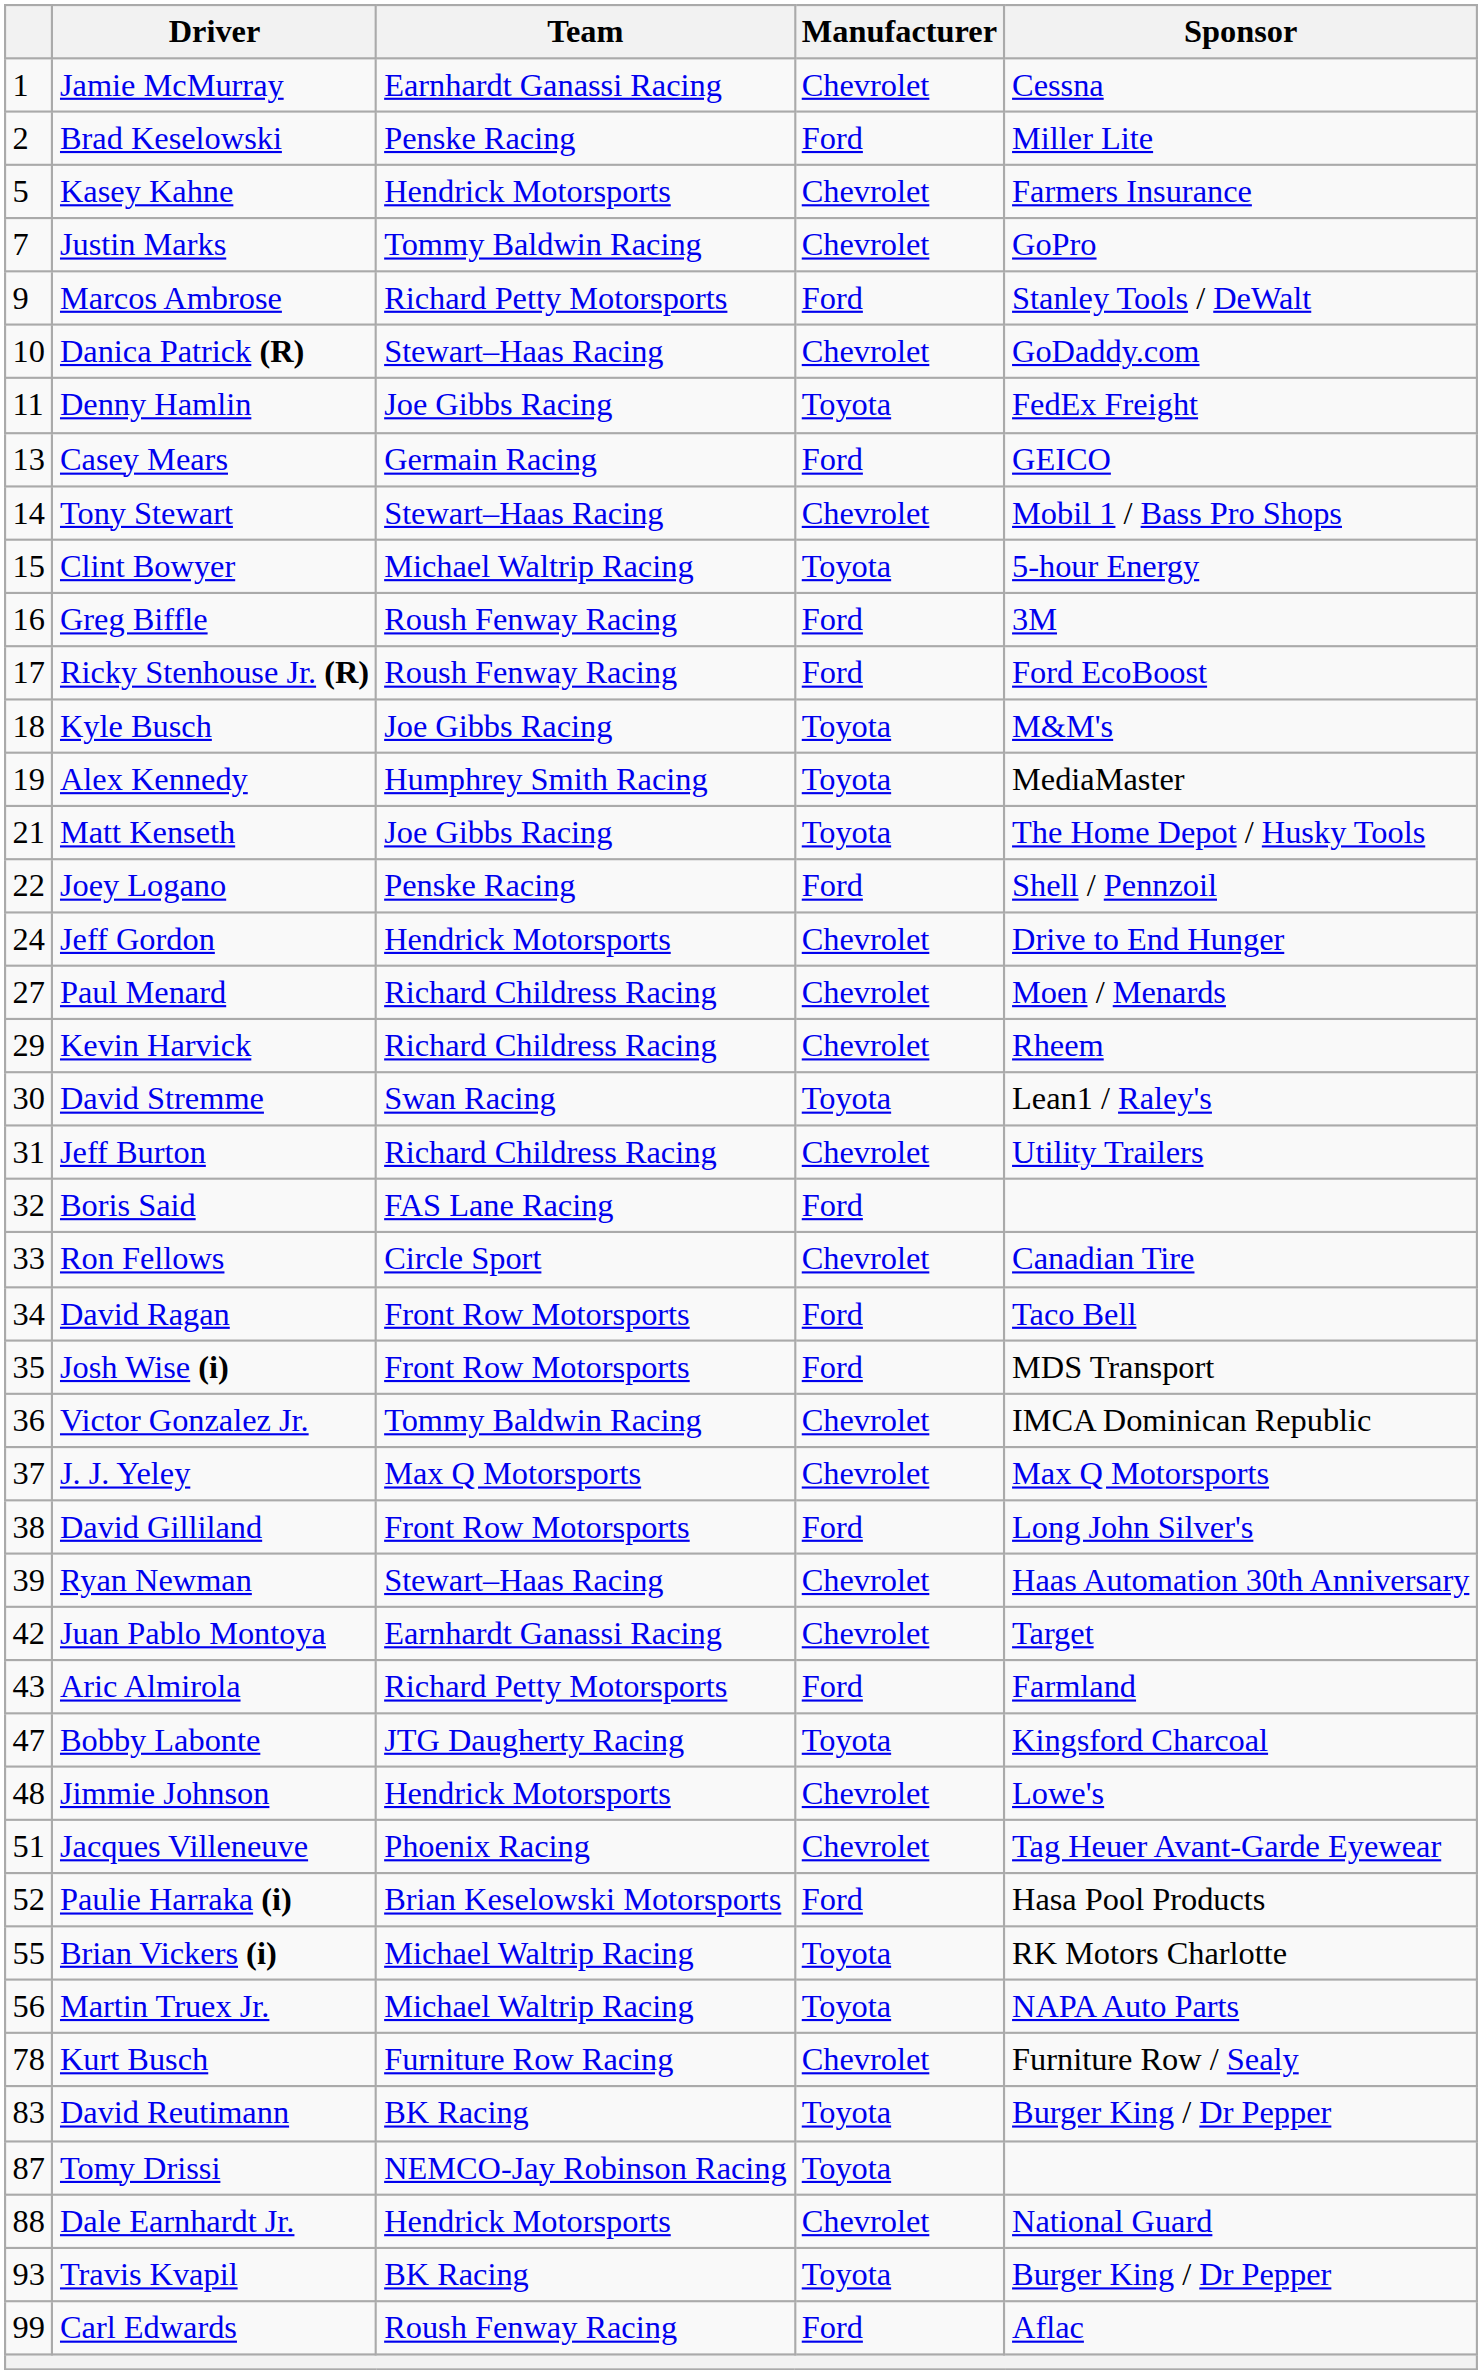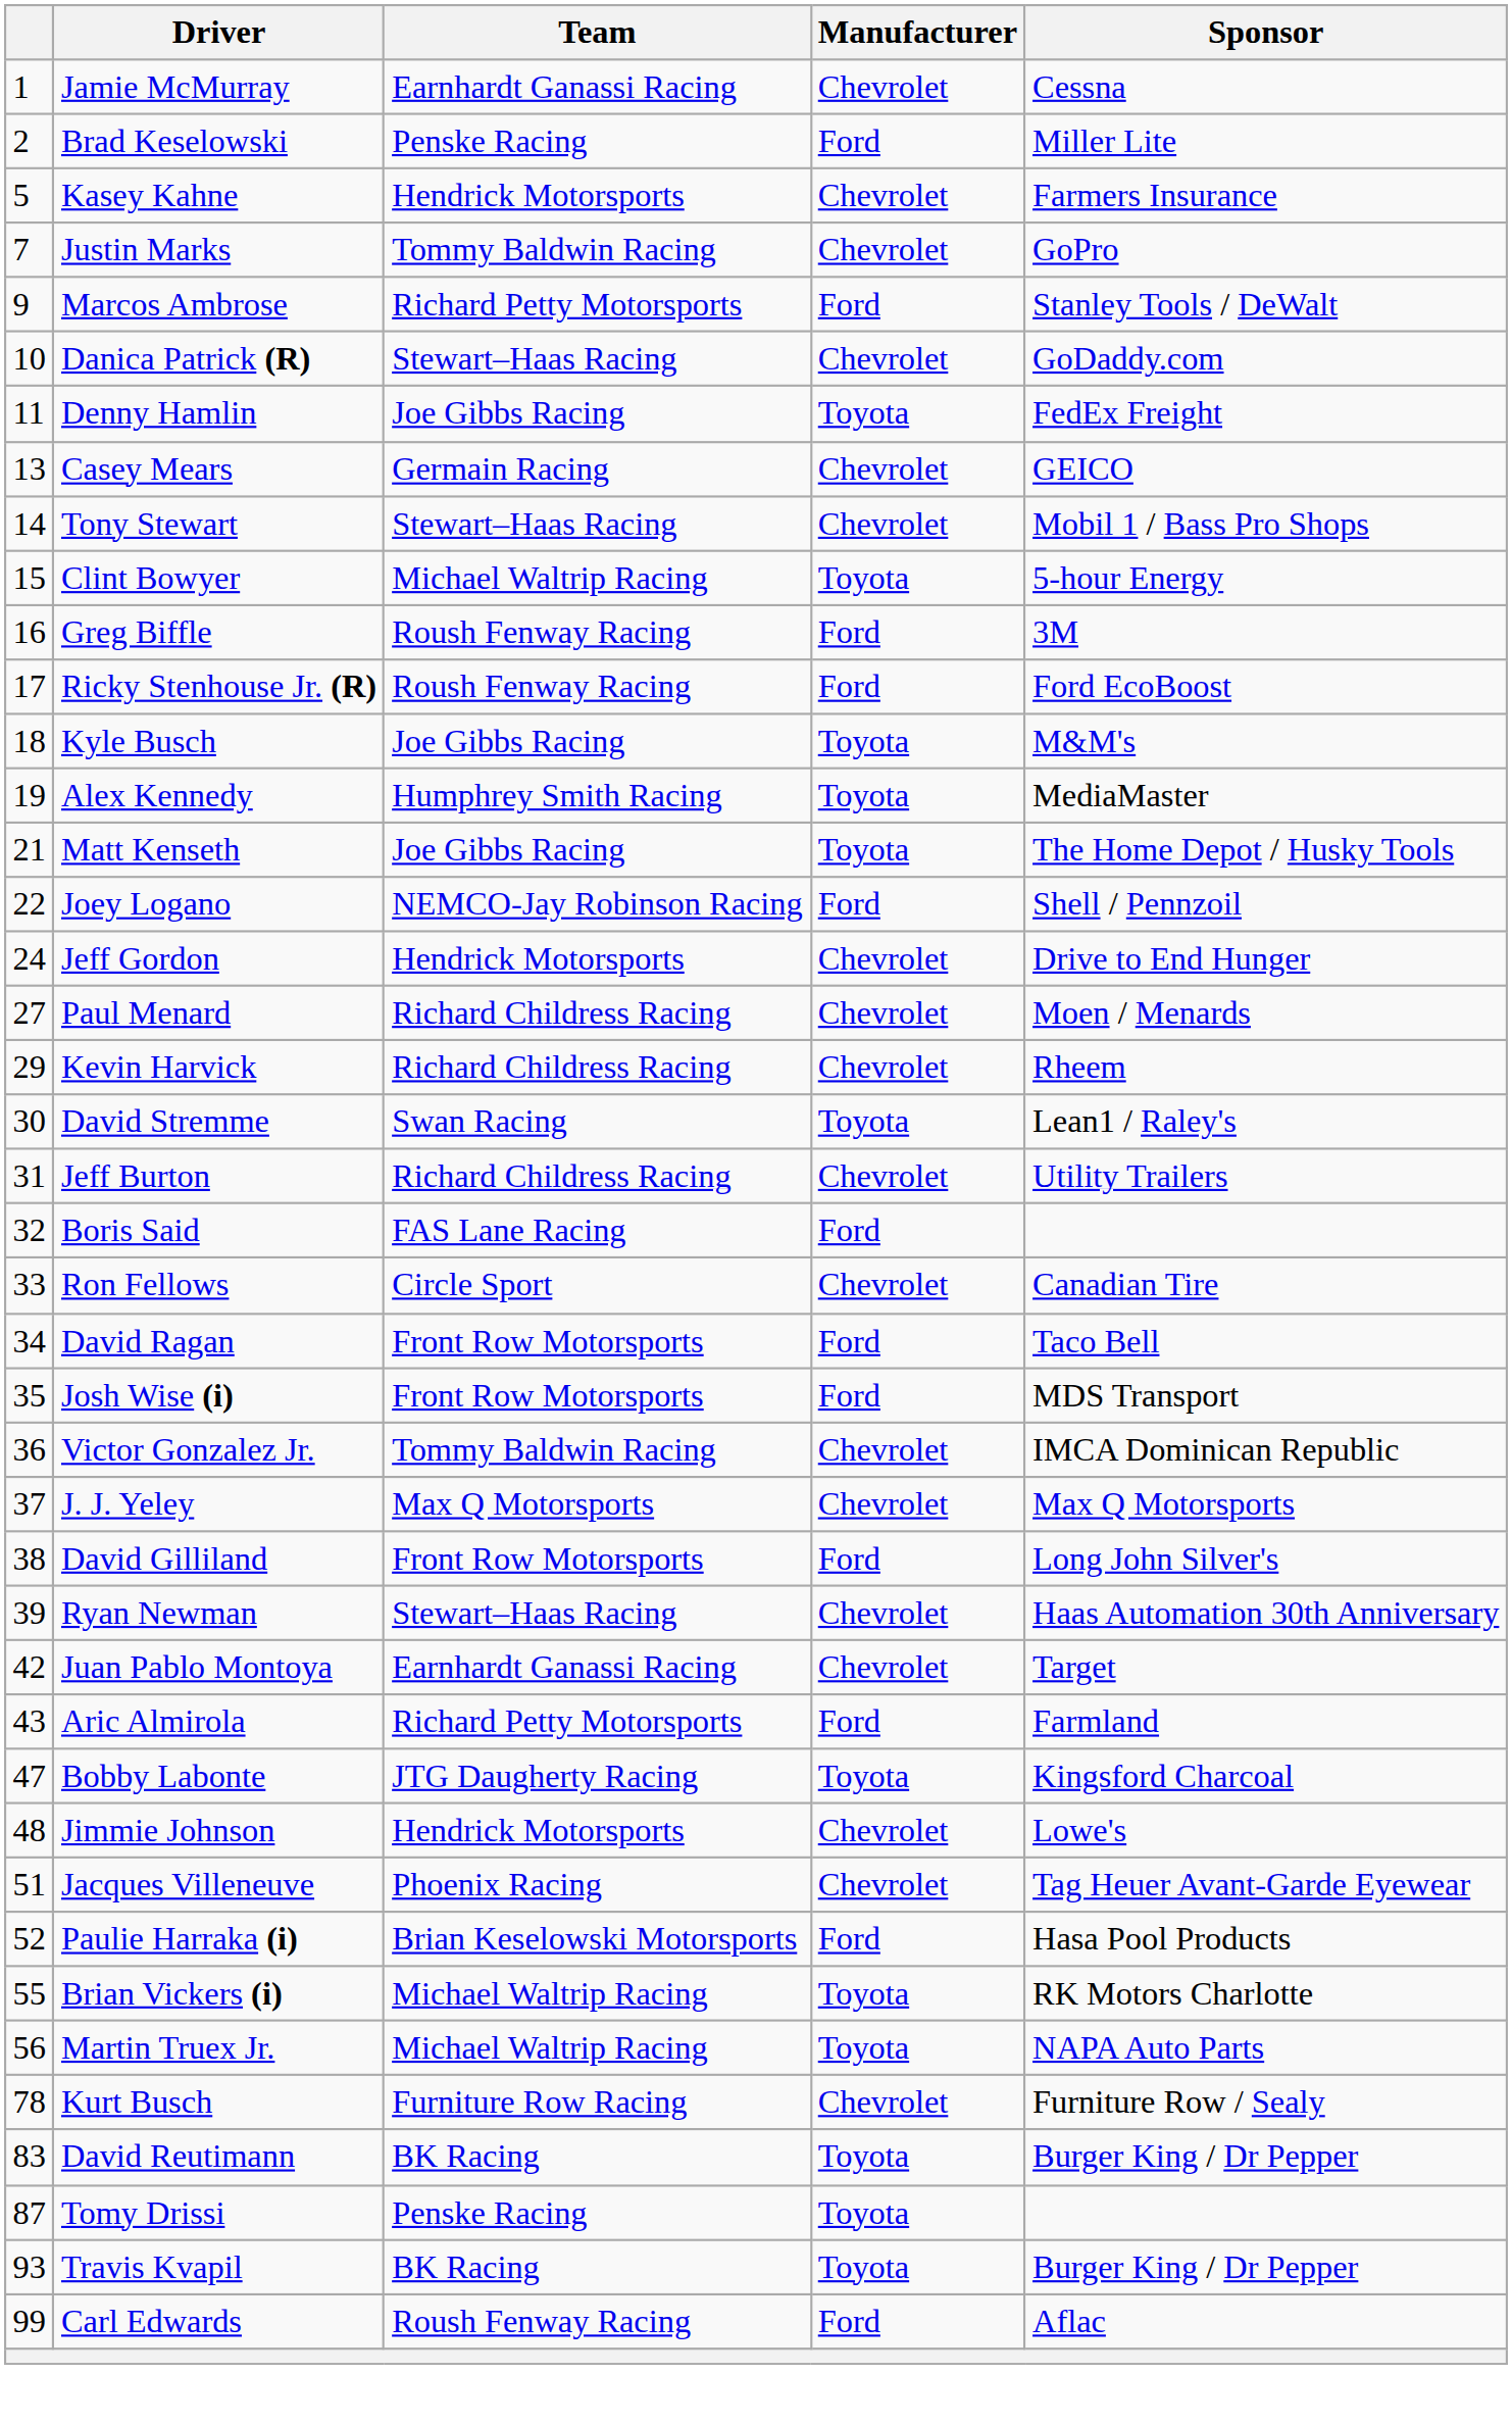 <table class="wikitable" style="font-size:95%">
 <tr>
 <th></th>
 <th>Driver</th>
 <th>Team</th>
 <th>Manufacturer</th>
 <th>Sponsor</th>
 </tr>
 <tr>
 <td>1</td>
 <td><a href='#'>Jamie McMurray</a></td>
 <td><a href='#'>Earnhardt Ganassi Racing</a></td>
 <td><a href='#'>Chevrolet</a></td>
 <td><a href='#'>Cessna</a></td>
 </tr>
 <tr>
 <td>2</td>
 <td><a href='#'>Brad Keselowski</a></td>
 <td><a href='#'>Penske Racing</a></td>
 <td><a href='#'>Ford</a></td>
 <td><a href='#'>Miller Lite</a></td>
 </tr>
 <tr>
 <td>5</td>
 <td><a href='#'>Kasey Kahne</a></td>
 <td><a href='#'>Hendrick Motorsports</a></td>
 <td><a href='#'>Chevrolet</a></td>
 <td><a href='#'>Farmers Insurance</a></td>
 </tr>
 <tr>
 <td>7</td>
 <td><a href='#'>Justin Marks</a></td>
 <td><a href='#'>Tommy Baldwin Racing</a></td>
 <td><a href='#'>Chevrolet</a></td>
 <td><a href='#'>GoPro</a></td>
 </tr>
 <tr>
 <td>9</td>
 <td><a href='#'>Marcos Ambrose</a></td>
 <td><a href='#'>Richard Petty Motorsports</a></td>
 <td><a href='#'>Ford</a></td>
 <td><a href='#'>Stanley Tools</a> / <a href='#'>DeWalt</a></td>
 </tr>
 <tr>
 <td>10</td>
 <td><a href='#'>Danica Patrick</a> <strong>(R)</strong></td>
 <td><a href='#'>Stewart–Haas Racing</a></td>
 <td><a href='#'>Chevrolet</a></td>
 <td><a href='#'>GoDaddy.com</a></td>
 </tr>
 <tr>
 <td>11</td>
 <td><a href='#'>Denny Hamlin</a></td>
 <td><a href='#'>Joe Gibbs Racing</a></td>
 <td><a href='#'>Toyota</a></td>
 <td><a href='#'>FedEx Freight</a></td>
 </tr>
 <tr>
 <td>13</td>
 <td><a href='#'>Casey Mears</a></td>
 <td><a href='#'>Germain Racing</a></td>
-<td><a href='#'>Ford</a></td>
+<td><a href='#'>Chevrolet</a></td>
 <td><a href='#'>GEICO</a></td>
 </tr>
 <tr>
 <td>14</td>
 <td><a href='#'>Tony Stewart</a></td>
 <td><a href='#'>Stewart–Haas Racing</a></td>
 <td><a href='#'>Chevrolet</a></td>
 <td><a href='#'>Mobil 1</a> / <a href='#'>Bass Pro Shops</a></td>
 </tr>
 <tr>
 <td>15</td>
 <td><a href='#'>Clint Bowyer</a></td>
 <td><a href='#'>Michael Waltrip Racing</a></td>
 <td><a href='#'>Toyota</a></td>
 <td><a href='#'>5-hour Energy</a></td>
 </tr>
 <tr>
 <td>16</td>
 <td><a href='#'>Greg Biffle</a></td>
 <td><a href='#'>Roush Fenway Racing</a></td>
 <td><a href='#'>Ford</a></td>
 <td><a href='#'>3M</a></td>
 </tr>
 <tr>
 <td>17</td>
 <td><a href='#'>Ricky Stenhouse Jr.</a> <strong>(R)</strong></td>
 <td><a href='#'>Roush Fenway Racing</a></td>
 <td><a href='#'>Ford</a></td>
 <td><a href='#'>Ford EcoBoost</a></td>
 </tr>
 <tr>
 <td>18</td>
 <td><a href='#'>Kyle Busch</a></td>
 <td><a href='#'>Joe Gibbs Racing</a></td>
 <td><a href='#'>Toyota</a></td>
 <td><a href='#'>M&M's</a></td>
 </tr>
 <tr>
 <td>19</td>
 <td><a href='#'>Alex Kennedy</a></td>
 <td><a href='#'>Humphrey Smith Racing</a></td>
 <td><a href='#'>Toyota</a></td>
 <td>MediaMaster</td>
 </tr>
 <tr>
 <td>21</td>
 <td><a href='#'>Matt Kenseth</a></td>
 <td><a href='#'>Joe Gibbs Racing</a></td>
 <td><a href='#'>Toyota</a></td>
 <td><a href='#'>The Home Depot</a> / <a href='#'>Husky Tools</a></td>
 </tr>
 <tr>
 <td>22</td>
 <td><a href='#'>Joey Logano</a></td>
-<td><a href='#'>Penske Racing</a></td>
+<td><a href='#'>NEMCO-Jay Robinson Racing</a></td>
 <td><a href='#'>Ford</a></td>
 <td><a href='#'>Shell</a> / <a href='#'>Pennzoil</a></td>
 </tr>
 <tr>
 <td>24</td>
 <td><a href='#'>Jeff Gordon</a></td>
 <td><a href='#'>Hendrick Motorsports</a></td>
 <td><a href='#'>Chevrolet</a></td>
 <td><a href='#'>Drive to End Hunger</a></td>
 </tr>
 <tr>
 <td>27</td>
 <td><a href='#'>Paul Menard</a></td>
 <td><a href='#'>Richard Childress Racing</a></td>
 <td><a href='#'>Chevrolet</a></td>
 <td><a href='#'>Moen</a> / <a href='#'>Menards</a></td>
 </tr>
 <tr>
 <td>29</td>
 <td><a href='#'>Kevin Harvick</a></td>
 <td><a href='#'>Richard Childress Racing</a></td>
 <td><a href='#'>Chevrolet</a></td>
 <td><a href='#'>Rheem</a></td>
 </tr>
 <tr>
 <td>30</td>
 <td><a href='#'>David Stremme</a></td>
 <td><a href='#'>Swan Racing</a></td>
 <td><a href='#'>Toyota</a></td>
 <td>Lean1 / <a href='#'>Raley's</a></td>
 </tr>
 <tr>
 <td>31</td>
 <td><a href='#'>Jeff Burton</a></td>
 <td><a href='#'>Richard Childress Racing</a></td>
 <td><a href='#'>Chevrolet</a></td>
 <td><a href='#'>Utility Trailers</a></td>
 </tr>
 <tr>
 <td>32</td>
 <td><a href='#'>Boris Said</a></td>
 <td><a href='#'>FAS Lane Racing</a></td>
 <td><a href='#'>Ford</a></td>
 <td></td>
 </tr>
 <tr>
 <td>33</td>
 <td><a href='#'>Ron Fellows</a></td>
 <td><a href='#'>Circle Sport</a></td>
 <td><a href='#'>Chevrolet</a></td>
 <td><a href='#'>Canadian Tire</a></td>
 </tr>
 <tr>
 <td>34</td>
 <td><a href='#'>David Ragan</a></td>
 <td><a href='#'>Front Row Motorsports</a></td>
 <td><a href='#'>Ford</a></td>
 <td><a href='#'>Taco Bell</a></td>
 </tr>
 <tr>
 <td>35</td>
 <td><a href='#'>Josh Wise</a> <strong>(i)</strong></td>
 <td><a href='#'>Front Row Motorsports</a></td>
 <td><a href='#'>Ford</a></td>
 <td>MDS Transport</td>
 </tr>
 <tr>
 <td>36</td>
 <td><a href='#'>Victor Gonzalez Jr.</a></td>
 <td><a href='#'>Tommy Baldwin Racing</a></td>
 <td><a href='#'>Chevrolet</a></td>
 <td>IMCA Dominican Republic</td>
 </tr>
 <tr>
 <td>37</td>
 <td><a href='#'>J. J. Yeley</a></td>
 <td><a href='#'>Max Q Motorsports</a></td>
 <td><a href='#'>Chevrolet</a></td>
 <td><a href='#'>Max Q Motorsports</a></td>
 </tr>
 <tr>
 <td>38</td>
 <td><a href='#'>David Gilliland</a></td>
 <td><a href='#'>Front Row Motorsports</a></td>
 <td><a href='#'>Ford</a></td>
 <td><a href='#'>Long John Silver's</a></td>
 </tr>
 <tr>
 <td>39</td>
 <td><a href='#'>Ryan Newman</a></td>
 <td><a href='#'>Stewart–Haas Racing</a></td>
 <td><a href='#'>Chevrolet</a></td>
 <td><a href='#'>Haas Automation 30th Anniversary</a></td>
 </tr>
 <tr>
 <td>42</td>
 <td><a href='#'>Juan Pablo Montoya</a></td>
 <td><a href='#'>Earnhardt Ganassi Racing</a></td>
 <td><a href='#'>Chevrolet</a></td>
 <td><a href='#'>Target</a></td>
 </tr>
 <tr>
 <td>43</td>
 <td><a href='#'>Aric Almirola</a></td>
 <td><a href='#'>Richard Petty Motorsports</a></td>
 <td><a href='#'>Ford</a></td>
 <td><a href='#'>Farmland</a></td>
 </tr>
 <tr>
 <td>47</td>
 <td><a href='#'>Bobby Labonte</a></td>
 <td><a href='#'>JTG Daugherty Racing</a></td>
 <td><a href='#'>Toyota</a></td>
 <td><a href='#'>Kingsford Charcoal</a></td>
 </tr>
 <tr>
 <td>48</td>
 <td><a href='#'>Jimmie Johnson</a></td>
 <td><a href='#'>Hendrick Motorsports</a></td>
 <td><a href='#'>Chevrolet</a></td>
 <td><a href='#'>Lowe's</a></td>
 </tr>
 <tr>
 <td>51</td>
 <td><a href='#'>Jacques Villeneuve</a></td>
 <td><a href='#'>Phoenix Racing</a></td>
 <td><a href='#'>Chevrolet</a></td>
 <td><a href='#'>Tag Heuer Avant-Garde Eyewear</a></td>
 </tr>
 <tr>
 <td>52</td>
 <td><a href='#'>Paulie Harraka</a> <strong>(i)</strong></td>
 <td><a href='#'>Brian Keselowski Motorsports</a></td>
 <td><a href='#'>Ford</a></td>
 <td>Hasa Pool Products</td>
 </tr>
 <tr>
 <td>55</td>
 <td><a href='#'>Brian Vickers</a> <strong>(i)</strong></td>
 <td><a href='#'>Michael Waltrip Racing</a></td>
 <td><a href='#'>Toyota</a></td>
 <td>RK Motors Charlotte</td>
 </tr>
 <tr>
 <td>56</td>
 <td><a href='#'>Martin Truex Jr.</a></td>
 <td><a href='#'>Michael Waltrip Racing</a></td>
 <td><a href='#'>Toyota</a></td>
 <td><a href='#'>NAPA Auto Parts</a></td>
 </tr>
 <tr>
 <td>78</td>
 <td><a href='#'>Kurt Busch</a></td>
 <td><a href='#'>Furniture Row Racing</a></td>
 <td><a href='#'>Chevrolet</a></td>
 <td>Furniture Row / <a href='#'>Sealy</a></td>
 </tr>
 <tr>
 <td>83</td>
 <td><a href='#'>David Reutimann</a></td>
 <td><a href='#'>BK Racing</a></td>
 <td><a href='#'>Toyota</a></td>
 <td><a href='#'>Burger King</a> / <a href='#'>Dr Pepper</a></td>
 </tr>
 <tr>
 <td>87</td>
 <td><a href='#'>Tomy Drissi</a></td>
-<td><a href='#'>NEMCO-Jay Robinson Racing</a></td>
+<td><a href='#'>Penske Racing</a></td>
 <td><a href='#'>Toyota</a></td>
 <td></td>
-</tr>
-<tr>
-<td>88</td>
-<td><a href='#'>Dale Earnhardt Jr.</a></td>
-<td><a href='#'>Hendrick Motorsports</a></td>
-<td><a href='#'>Chevrolet</a></td>
-<td><a href='#'>National Guard</a></td>
 </tr>
 <tr>
 <td>93</td>
 <td><a href='#'>Travis Kvapil</a></td>
 <td><a href='#'>BK Racing</a></td>
 <td><a href='#'>Toyota</a></td>
 <td><a href='#'>Burger King</a> / <a href='#'>Dr Pepper</a></td>
 </tr>
 <tr>
 <td>99</td>
 <td><a href='#'>Carl Edwards</a></td>
 <td><a href='#'>Roush Fenway Racing</a></td>
 <td><a href='#'>Ford</a></td>
 <td><a href='#'>Aflac</a></td>
 </tr>
 <tr>
 <th colspan="5"></th>
 </tr>
 </table>
